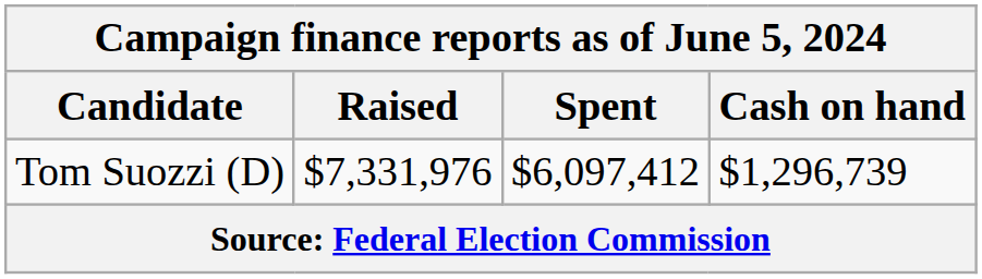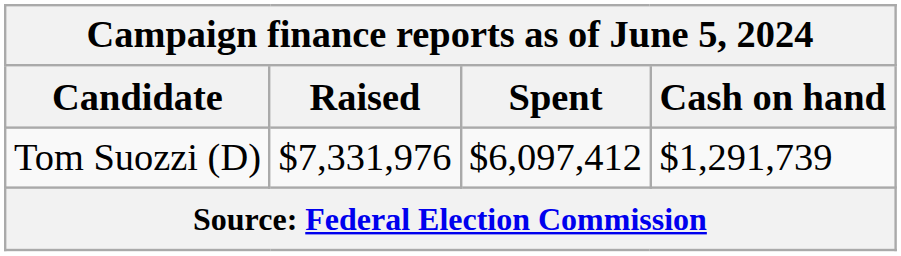 <table class="wikitable sortable">
 <tr>
 <th colspan=4>Campaign finance reports as of June 5, 2024</th>
 </tr>
 <tr style="text-align:center;">
 <th>Candidate</th>
 <th>Raised</th>
 <th>Spent</th>
 <th>Cash on hand</th>
 </tr>
 <tr>
 <td>Tom Suozzi (D)</td>
 <td>$7,331,976</td>
 <td>$6,097,412</td>
-<td>$1,296,739</td>
+<td>$1,291,739</td>
 </tr>
 <tr>
 <th colspan="4"><small>Source: <a href='#'>Federal Election Commission</a></small></th>
 </tr>
 </table>
